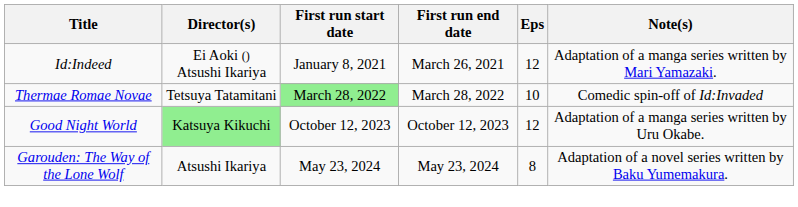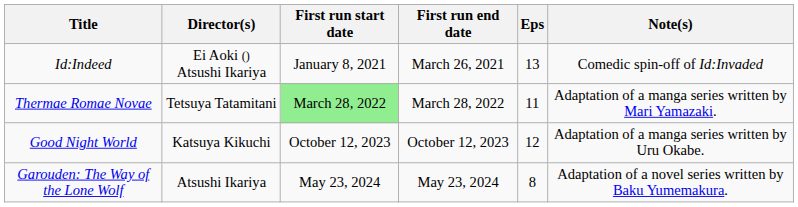 <table class="wikitable sortable" style="text-align:center; margin=auto; ">
 <tr>
 <th scope="col" width=20%>Title</th>
 <th scope="col" width=15%>Director(s)</th>
 <th scope="col" width=15%>First run start date</th>
 <th scope="col" width=15%>First run end date</th>
 <th scope="col" class="unsortable">Eps</th>
 <th scope="col" class="unsortable">Note(s)</th>
 </tr>
 <tr>
 <td><em>Id:Indeed</em></td>
 <td>Ei Aoki <small>()</small><br>Atsushi Ikariya</td>
 <td>January 8, 2021</td>
 <td>March 26, 2021</td>
-<td>12</td>
-<td>Adaptation of a manga series written by <a href='#'>Mari Yamazaki</a>.</td>
+<td>13</td>
+<td>Comedic spin-off of <em>Id:Invaded</em></td>
 </tr>
 <tr>
 <td><em><a href='#'>Thermae Romae Novae</a></em></td>
 <td>Tetsuya Tatamitani</td>
 <td style="background: lightgreen;">March 28, 2022</td>
 <td>March 28, 2022</td>
-<td>10</td>
-<td>Comedic spin-off of <em>Id:Invaded</em></td>
+<td>11</td>
+<td>Adaptation of a manga series written by <a href='#'>Mari Yamazaki</a>.</td>
 </tr>
 <tr>
 <td><em><a href='#'>Good Night World</a></em></td>
-<td style="background: lightgreen;">Katsuya Kikuchi</td>
+<td>Katsuya Kikuchi</td>
 <td>October 12, 2023</td>
 <td>October 12, 2023</td>
 <td>12</td>
 <td>Adaptation of a manga series written by Uru Okabe.</td>
 </tr>
 <tr>
 <td><em><a href='#'>Garouden: The Way of the Lone Wolf</a></em></td>
 <td>Atsushi Ikariya</td>
 <td>May 23, 2024</td>
 <td>May 23, 2024</td>
 <td>8</td>
 <td>Adaptation of a novel series written by <a href='#'>Baku Yumemakura</a>.</td>
 </tr>
 </table>
